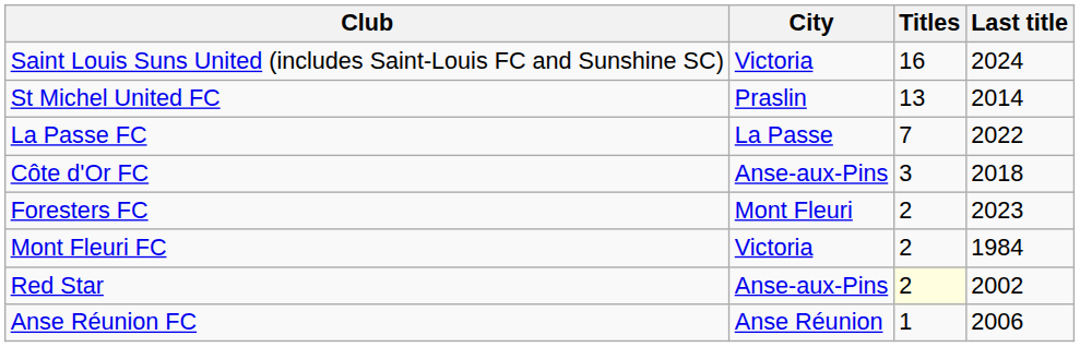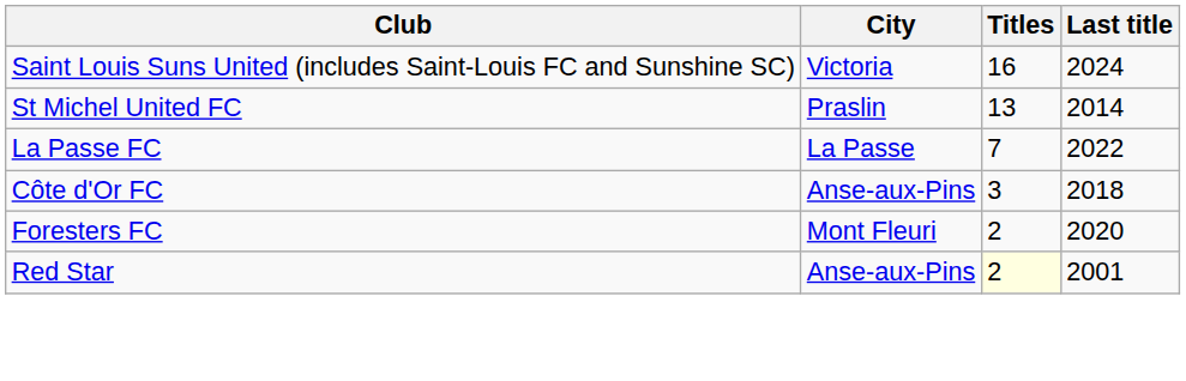 <table class="wikitable">
 <tr>
 <th>Club</th>
 <th>City</th>
 <th>Titles</th>
 <th>Last title</th>
 </tr>
 <tr>
 <td><a href='#'>Saint Louis Suns United</a> (includes Saint-Louis FC and Sunshine SC)</td>
 <td><a href='#'>Victoria</a></td>
 <td>16</td>
 <td>2024</td>
 </tr>
 <tr>
 <td><a href='#'>St Michel United FC</a></td>
 <td><a href='#'>Praslin</a></td>
 <td>13</td>
 <td>2014</td>
 </tr>
 <tr>
 <td><a href='#'>La Passe FC</a></td>
 <td><a href='#'>La Passe</a></td>
 <td>7</td>
 <td>2022</td>
 </tr>
 <tr>
 <td><a href='#'>Côte d'Or FC</a></td>
 <td><a href='#'>Anse-aux-Pins</a></td>
 <td>3</td>
 <td>2018</td>
 </tr>
 <tr>
 <td><a href='#'>Foresters FC</a></td>
 <td><a href='#'>Mont Fleuri</a></td>
 <td>2</td>
-<td>2023</td>
-</tr>
-<tr>
-<td><a href='#'>Mont Fleuri FC</a></td>
-<td><a href='#'>Victoria</a></td>
-<td>2</td>
-<td>1984</td>
+<td>2020</td>
 </tr>
 <tr>
 <td><a href='#'>Red Star</a></td>
 <td><a href='#'>Anse-aux-Pins</a></td>
 <td style="background: lightyellow;">2</td>
-<td>2002</td>
-</tr>
-<tr>
-<td><a href='#'>Anse Réunion FC</a></td>
-<td><a href='#'>Anse Réunion</a></td>
-<td>1</td>
-<td>2006</td>
+<td>2001</td>
 </tr>
 </table>
